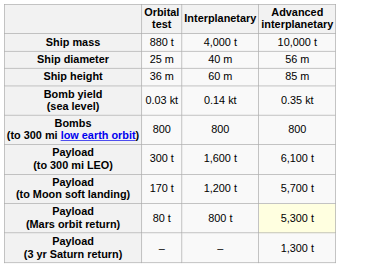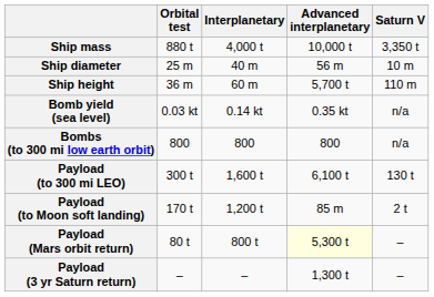 <table class="wikitable" style="text-align:center">
 <tr>
 <th></th>
 <th>Orbital<br>test</th>
 <th>Interplanetary</th>
 <th>Advanced<br>interplanetary</th>
+<th>Saturn V</th>
 </tr>
 <tr>
 <th>Ship mass</th>
 <td>880 t</td>
 <td>4,000 t</td>
 <td>10,000 t</td>
+<td>3,350 t</td>
 </tr>
 <tr>
 <th>Ship diameter</th>
 <td>25 m</td>
 <td>40 m</td>
 <td>56 m</td>
+<td>10 m</td>
 </tr>
 <tr>
 <th>Ship height</th>
 <td>36 m</td>
 <td>60 m</td>
-<td>85 m</td>
+<td>5,700 t</td>
+<td>110 m</td>
 </tr>
 <tr>
 <th>Bomb yield<br>(sea level)</th>
 <td>0.03 kt</td>
 <td>0.14 kt</td>
 <td>0.35 kt</td>
+<td>n/a</td>
 </tr>
 <tr>
 <th>Bombs<br>(to 300 mi <a href='#'>low earth orbit</a>)</th>
 <td>800</td>
 <td>800</td>
 <td>800</td>
+<td>n/a</td>
 </tr>
 <tr>
 <th>Payload<br>(to 300 mi LEO)</th>
 <td>300 t</td>
 <td>1,600 t</td>
 <td>6,100 t</td>
+<td>130 t</td>
 </tr>
 <tr>
 <th>Payload<br>(to Moon soft landing)</th>
 <td>170 t</td>
 <td>1,200 t</td>
-<td>5,700 t</td>
+<td>85 m</td>
+<td>2 t</td>
 </tr>
 <tr>
 <th>Payload<br>(Mars orbit return)</th>
 <td>80 t</td>
 <td>800 t</td>
 <td style="background: lightyellow;">5,300 t</td>
+<td>–</td>
 </tr>
 <tr>
 <th>Payload<br>(3 yr Saturn return)</th>
 <td>–</td>
 <td>–</td>
 <td>1,300 t</td>
+<td>–</td>
 </tr>
 </table>
